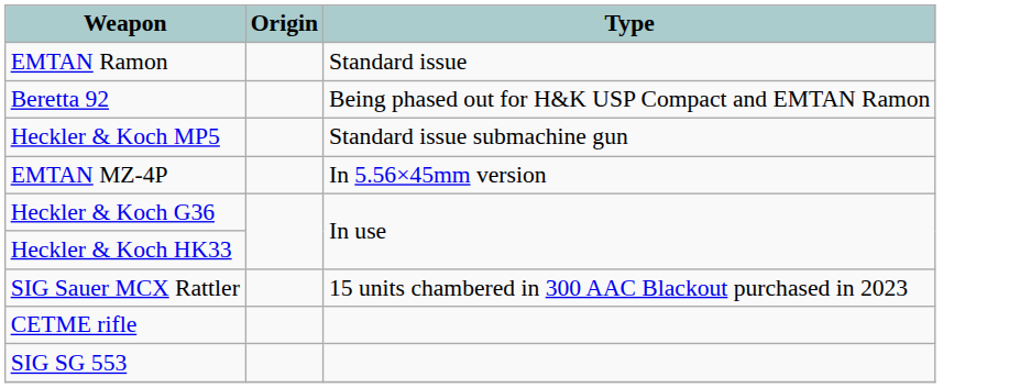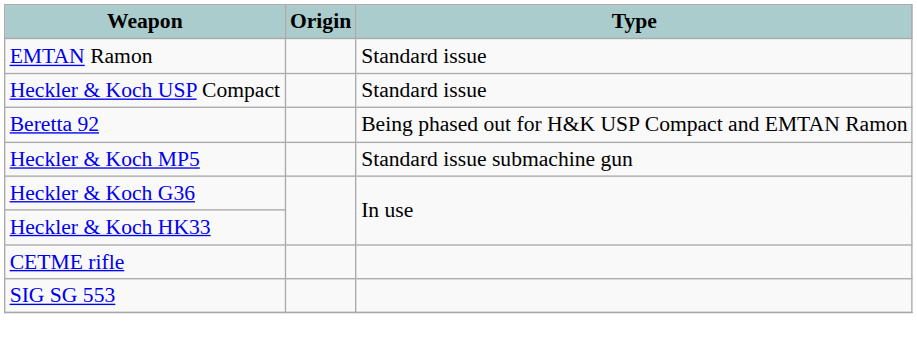 <table class="wikitable">
 <tr>
 <th style="text-align:center; background:#acc;">Weapon</th>
 <th style="text-align: center; background:#acc;">Origin</th>
 <th style="text-align:l center; background:#acc;">Type</th>
 </tr>
 <tr>
 <td><a href='#'>EMTAN</a> Ramon</td>
 <td></td>
 <td>Standard issue </td>
 </tr>
 <tr>
+<td><a href='#'>Heckler & Koch USP</a> Compact</td>
+<td></td>
+<td>Standard issue</td>
+</tr>
+<tr>
 <td><a href='#'>Beretta 92</a></td>
 <td></td>
 <td>Being phased out for H&K USP Compact and EMTAN Ramon</td>
 </tr>
 <tr>
 <td><a href='#'>Heckler & Koch MP5</a></td>
 <td></td>
 <td>Standard issue submachine gun</td>
 </tr>
 <tr>
-<td><a href='#'>EMTAN</a> MZ-4P</td>
-<td></td>
-<td>In <a href='#'>5.56×45mm</a> version </td>
-</tr>
-<tr>
 <td><a href='#'>Heckler & Koch G36</a></td>
 <td rowspan="2"></td>
 <td rowspan="2">In use</td>
 </tr>
 <tr>
 <td><a href='#'>Heckler & Koch HK33</a></td>
-</tr>
-<tr>
-<td><a href='#'>SIG Sauer MCX</a> Rattler</td>
-<td></td>
-<td>15 units chambered in <a href='#'>300 AAC Blackout</a> purchased in 2023</td>
 </tr>
 <tr>
 <td><a href='#'>CETME rifle</a></td>
 <td></td>
 <td></td>
 </tr>
 <tr>
 <td><a href='#'>SIG SG 553</a></td>
 <td></td>
 <td></td>
 </tr>
 <tr>
 </tr>
 </table>
